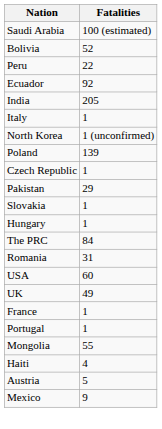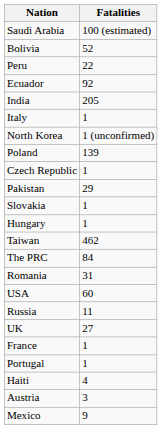 <table class="wikitable">
 <tr>
 <th>Nation</th>
 <th>Fatalities</th>
 </tr>
 <tr>
 <td>Saudi Arabia</td>
 <td>100 (estimated)</td>
 </tr>
 <tr>
 <td>Bolivia</td>
 <td>52</td>
 </tr>
 <tr>
 <td>Peru</td>
 <td>22</td>
 </tr>
 <tr>
 <td>Ecuador</td>
 <td>92</td>
 </tr>
 <tr>
 <td>India</td>
 <td>205</td>
 </tr>
 <tr>
 <td>Italy</td>
 <td>1</td>
 </tr>
 <tr>
 <td>North Korea</td>
 <td>1 (unconfirmed)</td>
 </tr>
 <tr>
 <td>Poland</td>
 <td>139</td>
 </tr>
 <tr>
 <td>Czech Republic</td>
 <td>1</td>
 </tr>
 <tr>
 <td>Pakistan</td>
 <td>29</td>
 </tr>
 <tr>
 <td>Slovakia</td>
 <td>1</td>
 </tr>
 <tr>
 <td>Hungary</td>
 <td>1</td>
 </tr>
 <tr>
+<td>Taiwan</td>
+<td>462</td>
+</tr>
+<tr>
 <td>The PRC</td>
 <td>84</td>
 </tr>
 <tr>
 <td>Romania</td>
 <td>31</td>
 </tr>
 <tr>
 <td>USA</td>
 <td>60</td>
 </tr>
 <tr>
+<td>Russia</td>
+<td>11</td>
+</tr>
+<tr>
 <td>UK</td>
-<td>49</td>
+<td>27</td>
 </tr>
 <tr>
 <td>France</td>
 <td>1</td>
 </tr>
 <tr>
 <td>Portugal</td>
 <td>1</td>
 </tr>
 <tr>
-<td>Mongolia</td>
-<td>55</td>
-</tr>
-<tr>
 <td>Haiti</td>
 <td>4</td>
 </tr>
 <tr>
 <td>Austria</td>
-<td>5</td>
+<td>3</td>
 </tr>
 <tr>
 <td>Mexico</td>
 <td>9</td>
 </tr>
 </table>
